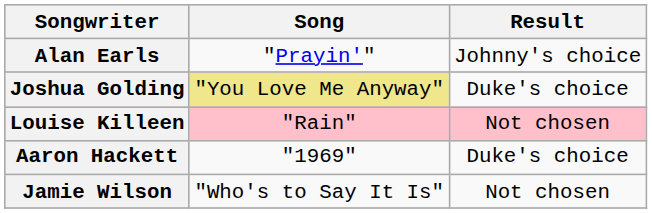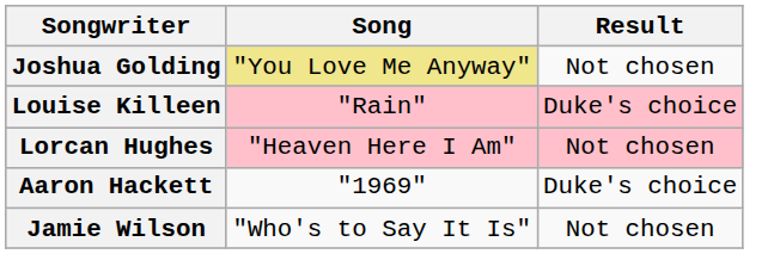 <table class="wikitable plainrowheaders" style="text-align:center;">
 <tr>
 <th scope="col">Songwriter</th>
 <th>Song</th>
 <th>Result</th>
 </tr>
 <tr>
-<th scope="row">Alan Earls</th>
-<td>"<a href='#'>Prayin'</a>"</td>
-<td>Johnny's choice</td>
-</tr>
-<tr>
 <th scope="row">Joshua Golding</th>
 <td style="background: khaki;">"You Love Me Anyway"</td>
-<td>Duke's choice</td>
+<td>Not chosen</td>
 </tr>
 <tr style="background:pink;">
 <th scope="row">Louise Killeen</th>
 <td>"Rain"</td>
+<td>Duke's choice</td>
+</tr>
+<tr style="background:pink;">
+<th scope="row">Lorcan Hughes</th>
+<td>"Heaven Here I Am"</td>
 <td>Not chosen</td>
 </tr>
 <tr>
 <th scope="row">Aaron Hackett</th>
 <td>"1969"</td>
 <td>Duke's choice</td>
 </tr>
 <tr>
 <th scope="row">Jamie Wilson</th>
 <td>"Who's to Say It Is"</td>
 <td>Not chosen</td>
 </tr>
 </table>
